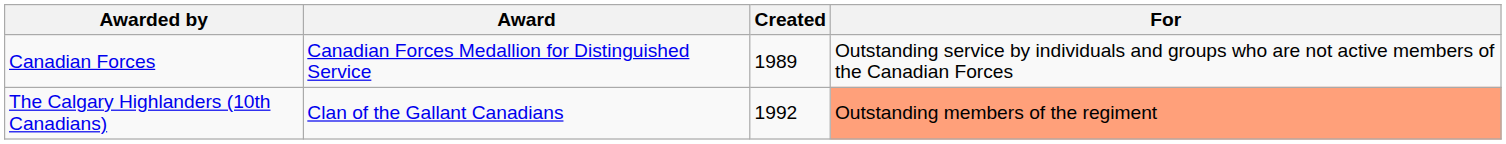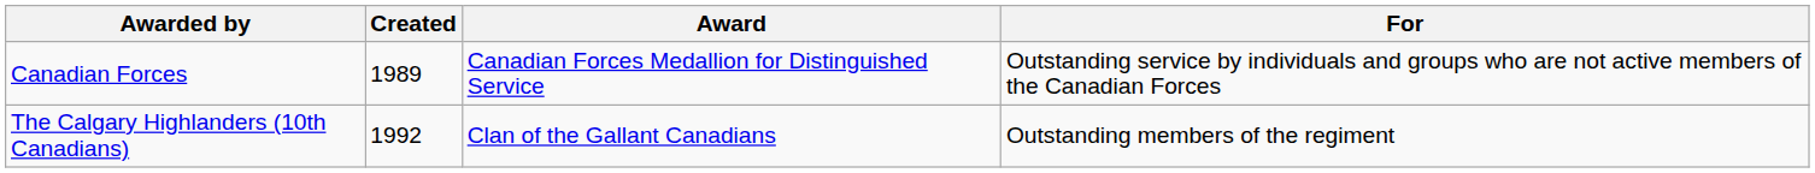 <table class="wikitable">
 <tr>
 <th width="20%">Awarded by</th>
+<th width="5%">Created</th>
 <th width="30%">Award</th>
-<th width="5%">Created</th>
 <th width="45%">For</th>
 </tr>
 <tr>
 <td><a href='#'>Canadian Forces</a></td>
+<td>1989</td>
 <td><a href='#'>Canadian Forces Medallion for Distinguished Service</a></td>
-<td>1989</td>
 <td>Outstanding service by individuals and groups who are not active members of the Canadian Forces</td>
 </tr>
 <tr>
 <td><a href='#'>The Calgary Highlanders (10th Canadians)</a></td>
+<td>1992</td>
 <td><a href='#'>Clan of the Gallant Canadians</a></td>
-<td>1992</td>
-<td style="background: lightsalmon;">Outstanding members of the regiment</td>
+<td>Outstanding members of the regiment</td>
 </tr>
 </table>
